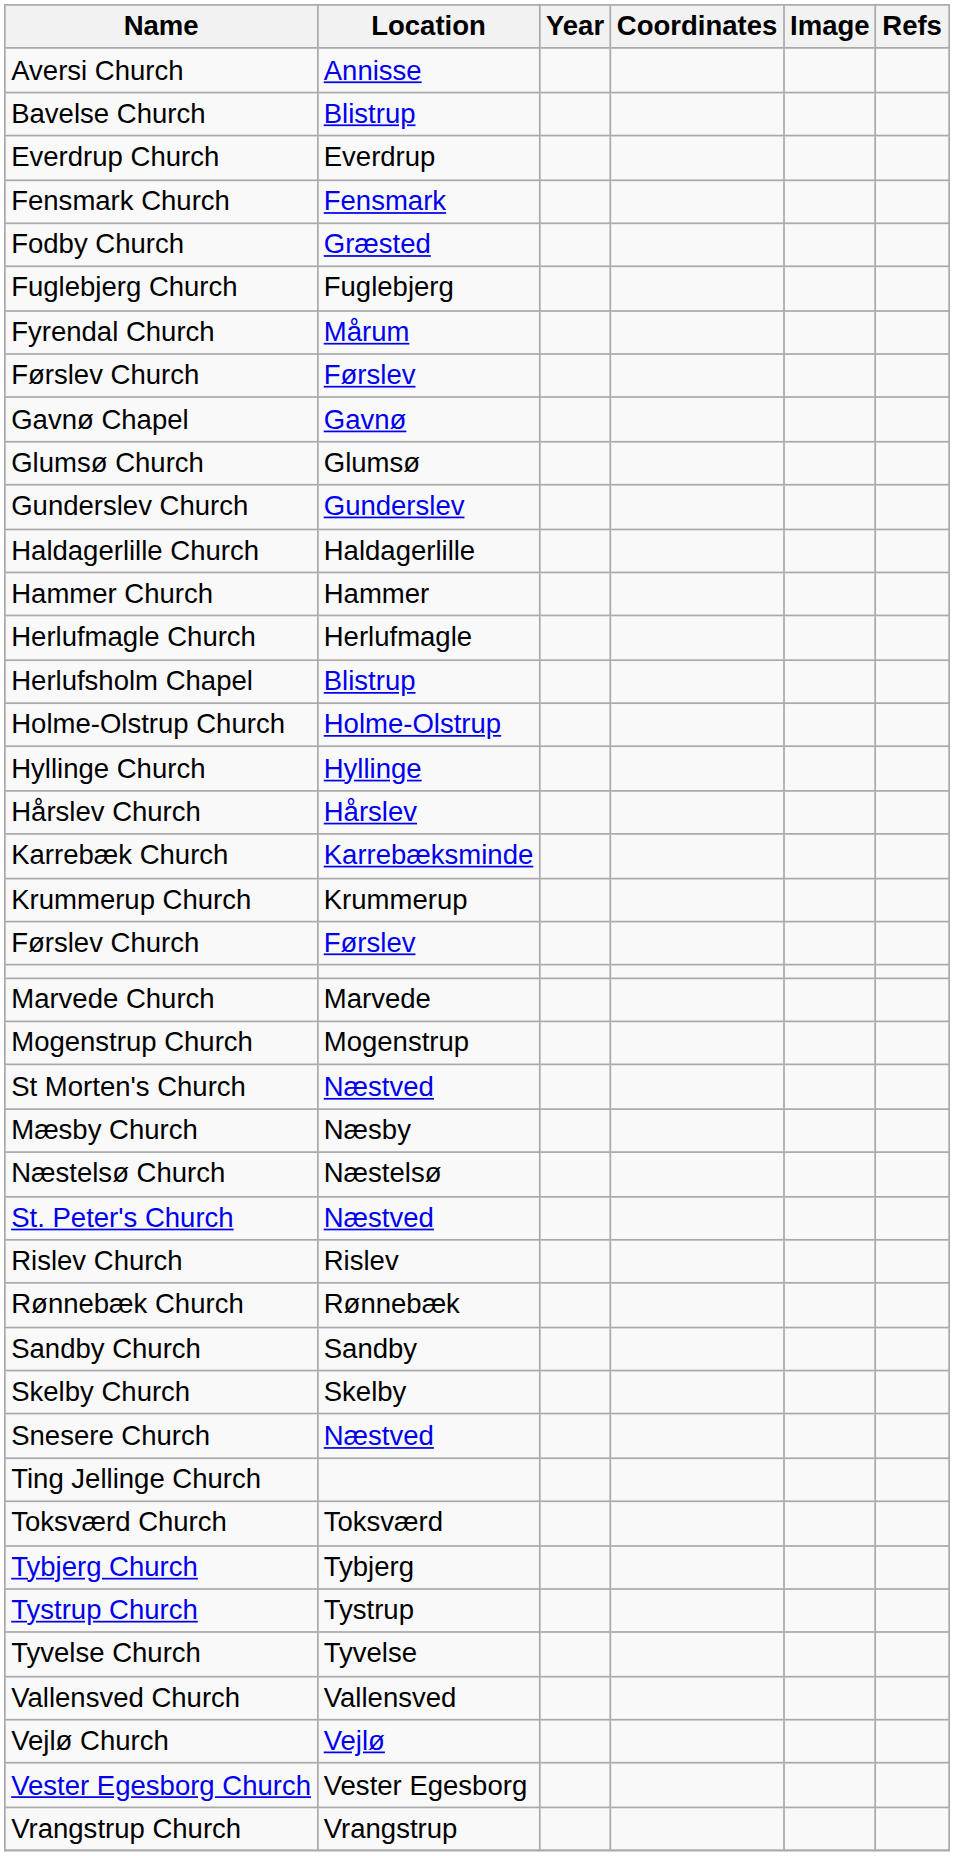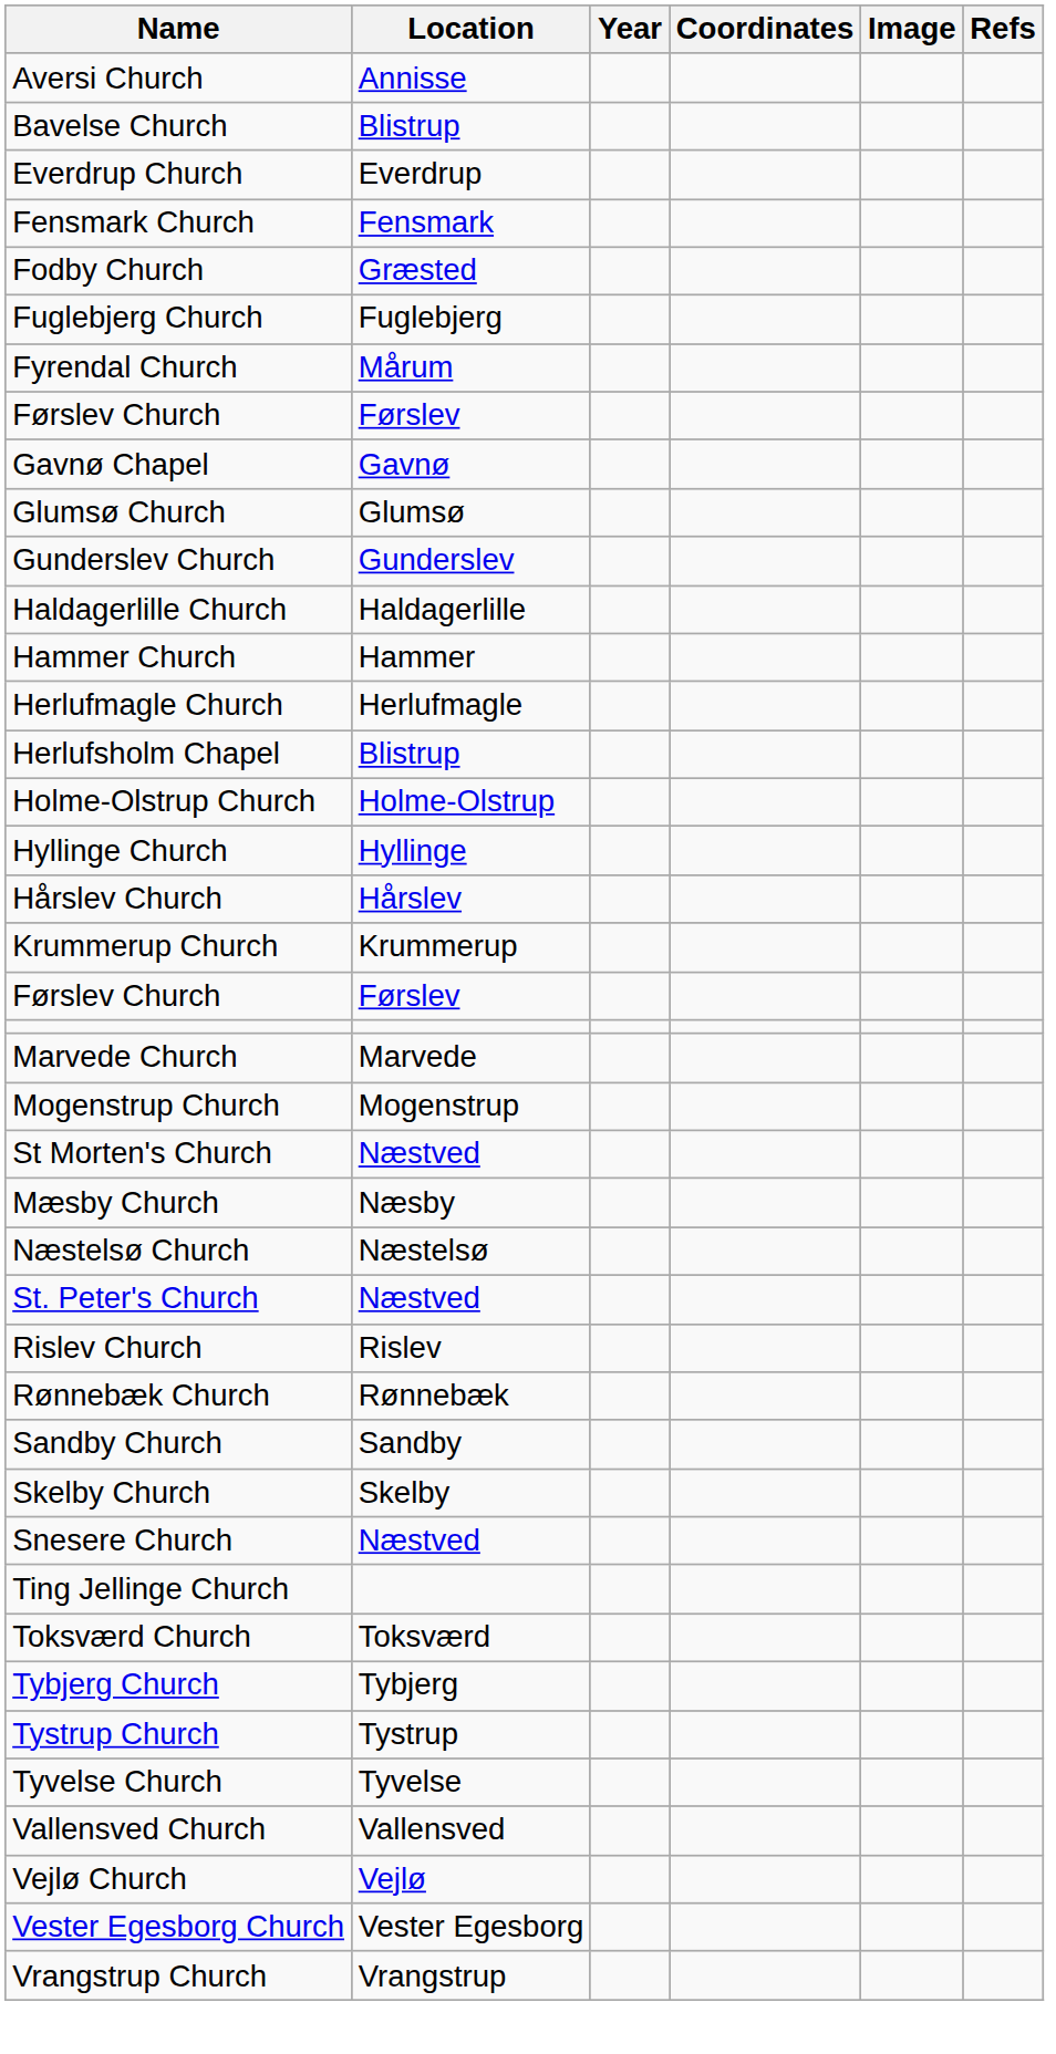 <table class="wikitable sortable">
 <tr>
 <th>Name</th>
 <th>Location</th>
 <th>Year</th>
 <th>Coordinates</th>
 <th>Image</th>
 <th>Refs</th>
 </tr>
 <tr>
 <td>Aversi Church</td>
 <td><a href='#'>Annisse</a></td>
 <td></td>
 <td></td>
 <td></td>
 <td></td>
 </tr>
 <tr>
 <td>Bavelse Church</td>
 <td><a href='#'>Blistrup</a></td>
 <td></td>
 <td></td>
 <td></td>
 <td></td>
 </tr>
 <tr>
 <td>Everdrup Church</td>
 <td>Everdrup</td>
 <td></td>
 <td></td>
 <td></td>
 <td></td>
 </tr>
 <tr>
 <td>Fensmark Church</td>
 <td><a href='#'>Fensmark</a></td>
 <td></td>
 <td></td>
 <td></td>
 <td></td>
 </tr>
 <tr>
 <td>Fodby Church</td>
 <td><a href='#'>Græsted</a></td>
 <td></td>
 <td></td>
 <td></td>
 <td></td>
 </tr>
 <tr>
 <td>Fuglebjerg Church</td>
 <td>Fuglebjerg</td>
 <td></td>
 <td></td>
 <td></td>
 <td></td>
 </tr>
 <tr>
 <td>Fyrendal Church</td>
 <td><a href='#'>Mårum</a></td>
 <td></td>
 <td></td>
 <td></td>
 <td></td>
 </tr>
 <tr>
 <td>Førslev Church</td>
 <td><a href='#'>Førslev</a></td>
 <td></td>
 <td></td>
 <td></td>
 <td></td>
 </tr>
 <tr>
 <td>Gavnø Chapel</td>
 <td><a href='#'>Gavnø</a></td>
 <td></td>
 <td></td>
 <td></td>
 <td></td>
 </tr>
 <tr>
 <td>Glumsø Church</td>
 <td>Glumsø</td>
 <td></td>
 <td></td>
 <td></td>
 <td></td>
 </tr>
 <tr>
 <td>Gunderslev Church</td>
 <td><a href='#'>Gunderslev</a></td>
 <td></td>
 <td></td>
 <td></td>
 <td></td>
 </tr>
 <tr>
 <td>Haldagerlille Church</td>
 <td>Haldagerlille</td>
 <td></td>
 <td></td>
 <td></td>
 <td></td>
 </tr>
 <tr>
 <td>Hammer  Church</td>
 <td>Hammer</td>
 <td></td>
 <td></td>
 <td></td>
 <td></td>
 </tr>
 <tr>
 <td>Herlufmagle Church</td>
 <td>Herlufmagle</td>
 <td></td>
 <td></td>
 <td></td>
 <td></td>
 </tr>
 <tr>
 <td>Herlufsholm Chapel</td>
 <td><a href='#'>Blistrup</a></td>
 <td></td>
 <td></td>
 <td></td>
 <td></td>
 </tr>
 <tr>
 <td>Holme-Olstrup Church</td>
 <td><a href='#'>Holme-Olstrup</a></td>
 <td></td>
 <td></td>
 <td></td>
 <td></td>
 </tr>
 <tr>
 <td>Hyllinge Church</td>
 <td><a href='#'>Hyllinge</a></td>
 <td></td>
 <td></td>
 <td></td>
 <td></td>
 </tr>
 <tr>
 <td>Hårslev Church</td>
 <td><a href='#'>Hårslev</a></td>
-<td></td>
-<td></td>
-<td></td>
-<td></td>
-</tr>
-<tr>
-<td>Karrebæk Church</td>
-<td><a href='#'>Karrebæksminde</a></td>
 <td></td>
 <td></td>
 <td></td>
 <td></td>
 </tr>
 <tr>
 <td>Krummerup Church</td>
 <td>Krummerup</td>
 <td></td>
 <td></td>
 <td></td>
 <td></td>
 </tr>
 <tr>
 <td>Førslev Church</td>
 <td><a href='#'>Førslev</a></td>
 <td></td>
 <td></td>
 <td></td>
 <td></td>
 </tr>
 <tr>
 <td></td>
 <td></td>
 <td></td>
 <td></td>
 <td></td>
 <td></td>
 </tr>
 <tr>
 <td>Marvede Church</td>
 <td>Marvede</td>
 <td></td>
 <td></td>
 <td></td>
 <td></td>
 </tr>
 <tr>
 <td>Mogenstrup Church</td>
 <td>Mogenstrup</td>
 <td></td>
 <td></td>
 <td></td>
 <td></td>
 </tr>
 <tr>
 <td>St Morten's Church</td>
 <td><a href='#'>Næstved</a></td>
 <td></td>
 <td></td>
 <td></td>
 <td></td>
 </tr>
 <tr>
 <td>Mæsby Church</td>
 <td>Næsby</td>
 <td></td>
 <td></td>
 <td></td>
 <td></td>
 </tr>
 <tr>
 <td>Næstelsø Church</td>
 <td>Næstelsø</td>
 <td></td>
 <td></td>
 <td></td>
 <td></td>
 </tr>
 <tr>
 <td><a href='#'>St. Peter's Church</a></td>
 <td><a href='#'>Næstved</a></td>
 <td></td>
 <td></td>
 <td></td>
 <td></td>
 </tr>
 <tr>
 <td>Rislev Church</td>
 <td>Rislev</td>
 <td></td>
 <td></td>
 <td></td>
 <td></td>
 </tr>
 <tr>
 <td>Rønnebæk Church</td>
 <td>Rønnebæk</td>
 <td></td>
 <td></td>
 <td></td>
 <td></td>
 </tr>
 <tr>
 <td>Sandby Church</td>
 <td>Sandby</td>
 <td></td>
 <td></td>
 <td></td>
 <td></td>
 </tr>
 <tr>
 <td>Skelby Church</td>
 <td>Skelby</td>
 <td></td>
 <td></td>
 <td></td>
 <td></td>
 </tr>
 <tr>
 <td>Snesere Church</td>
 <td><a href='#'>Næstved</a></td>
 <td></td>
 <td></td>
 <td></td>
 <td></td>
 </tr>
 <tr>
 <td>Ting Jellinge Church</td>
 <td></td>
 <td></td>
 <td></td>
 <td></td>
 <td></td>
 </tr>
 <tr>
 <td>Toksværd Church</td>
 <td>Toksværd</td>
 <td></td>
 <td></td>
 <td></td>
 <td></td>
 </tr>
 <tr>
 <td><a href='#'>Tybjerg Church</a></td>
 <td>Tybjerg</td>
 <td></td>
 <td></td>
 <td></td>
 <td></td>
 </tr>
 <tr>
 <td><a href='#'>Tystrup Church</a></td>
 <td>Tystrup</td>
 <td></td>
 <td></td>
 <td></td>
 <td></td>
 </tr>
 <tr>
 <td>Tyvelse Church</td>
 <td>Tyvelse</td>
 <td></td>
 <td></td>
 <td></td>
 <td></td>
 </tr>
 <tr>
 <td>Vallensved Church</td>
 <td>Vallensved</td>
 <td></td>
 <td></td>
 <td></td>
 <td></td>
 </tr>
 <tr>
 <td>Vejlø Church</td>
 <td><a href='#'>Vejlø</a></td>
 <td></td>
 <td></td>
 <td></td>
 <td></td>
 </tr>
 <tr>
 <td><a href='#'>Vester Egesborg Church</a></td>
 <td>Vester Egesborg</td>
 <td></td>
 <td></td>
 <td></td>
 <td></td>
 </tr>
 <tr>
 <td>Vrangstrup Church</td>
 <td>Vrangstrup</td>
 <td></td>
 <td></td>
 <td></td>
 <td></td>
 </tr>
 <tr>
 </tr>
 </table>
